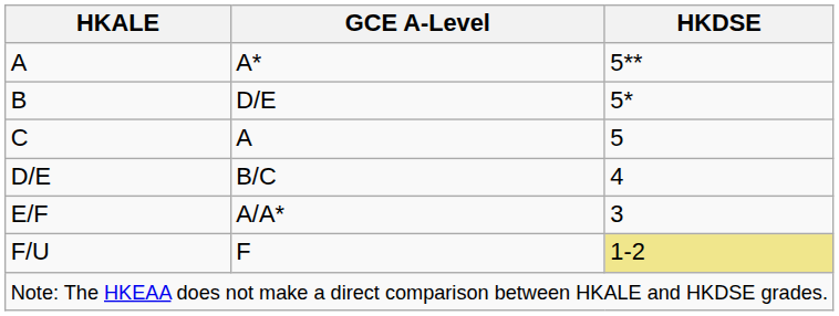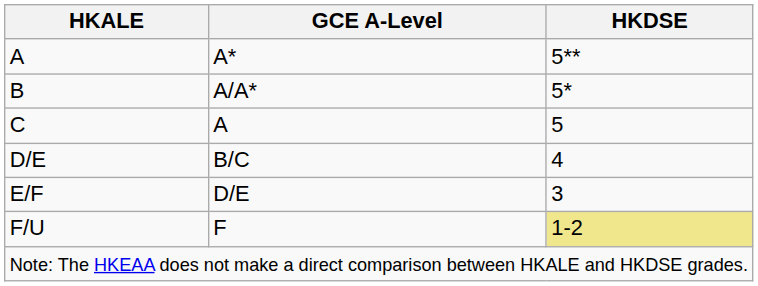 <table class="wikitable">
 <tr>
 <th>HKALE</th>
 <th>GCE A-Level</th>
 <th>HKDSE</th>
 </tr>
 <tr>
 <td>A</td>
 <td>A*</td>
 <td>5**</td>
 </tr>
 <tr>
 <td>B</td>
-<td>D/E</td>
+<td>A/A*</td>
 <td>5*</td>
 </tr>
 <tr>
 <td>C</td>
 <td>A</td>
 <td>5</td>
 </tr>
 <tr>
 <td>D/E</td>
 <td>B/C</td>
 <td>4</td>
 </tr>
 <tr>
 <td>E/F</td>
-<td>A/A*</td>
+<td>D/E</td>
 <td>3</td>
 </tr>
 <tr>
 <td>F/U</td>
 <td>F</td>
 <td style="background: khaki;">1-2</td>
 </tr>
 <tr>
 <td colspan="3"><small>Note: The <a href='#'>HKEAA</a> does not make a direct comparison between HKALE and HKDSE grades.</small></td>
 </tr>
 </table>
